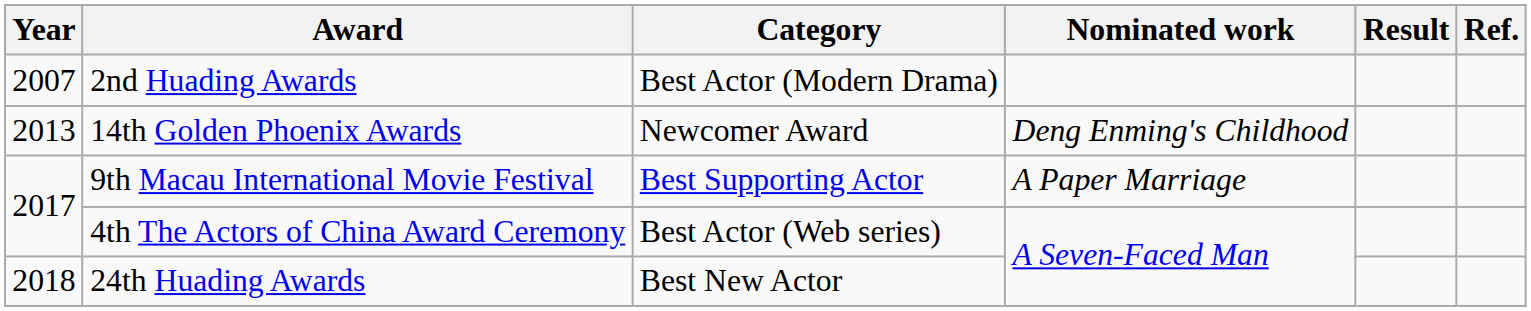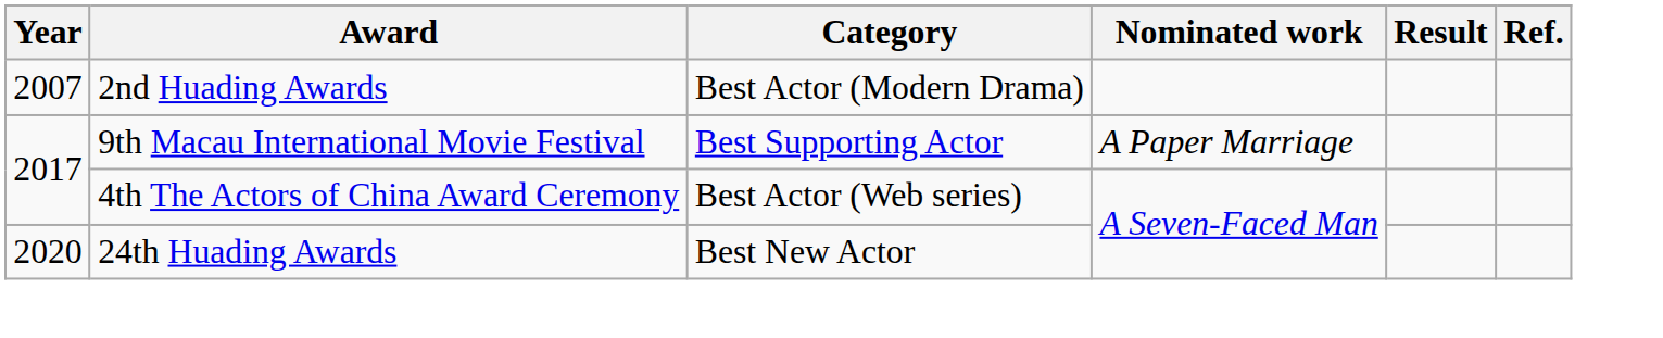 <table class="wikitable">
 <tr>
 <th>Year</th>
 <th>Award</th>
 <th>Category</th>
 <th>Nominated work</th>
 <th>Result</th>
 <th>Ref.</th>
 </tr>
 <tr>
 <td>2007</td>
 <td>2nd <a href='#'>Huading Awards</a></td>
 <td>Best Actor (Modern Drama)</td>
 <td></td>
-<td></td>
-<td></td>
-</tr>
-<tr>
-<td>2013</td>
-<td>14th <a href='#'>Golden Phoenix Awards</a></td>
-<td>Newcomer Award</td>
-<td><em>Deng Enming's Childhood</em></td>
 <td></td>
 <td></td>
 </tr>
 <tr>
 <td rowspan=2>2017</td>
 <td>9th <a href='#'>Macau International Movie Festival</a></td>
 <td><a href='#'>Best Supporting Actor</a></td>
 <td><em>A Paper Marriage</em></td>
 <td></td>
 <td></td>
 </tr>
 <tr>
 <td>4th <a href='#'>The Actors of China Award Ceremony</a></td>
 <td>Best Actor (Web series)</td>
 <td rowspan=2><em><a href='#'>A Seven-Faced Man</a></em></td>
 <td></td>
 <td></td>
 </tr>
 <tr>
-<td>2018</td>
+<td>2020</td>
 <td>24th <a href='#'>Huading Awards</a></td>
 <td>Best New Actor</td>
 <td></td>
 <td></td>
 </tr>
 </table>
